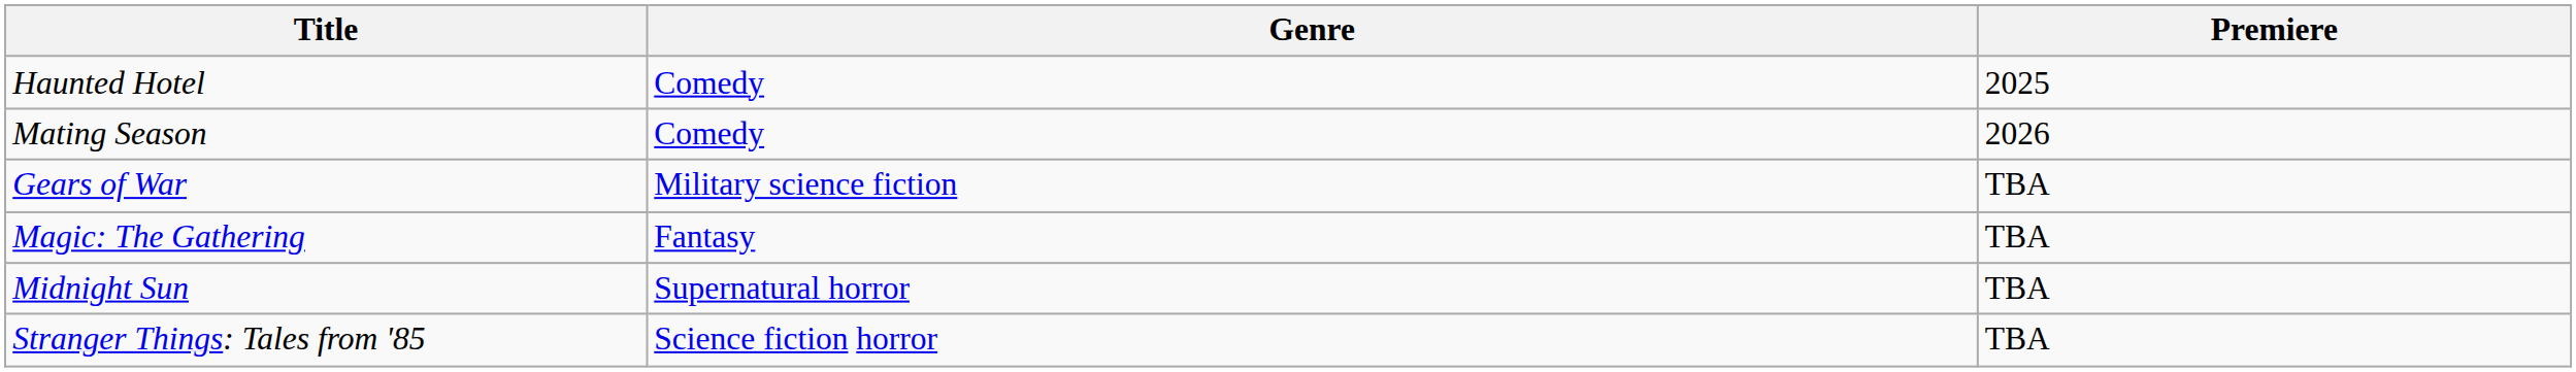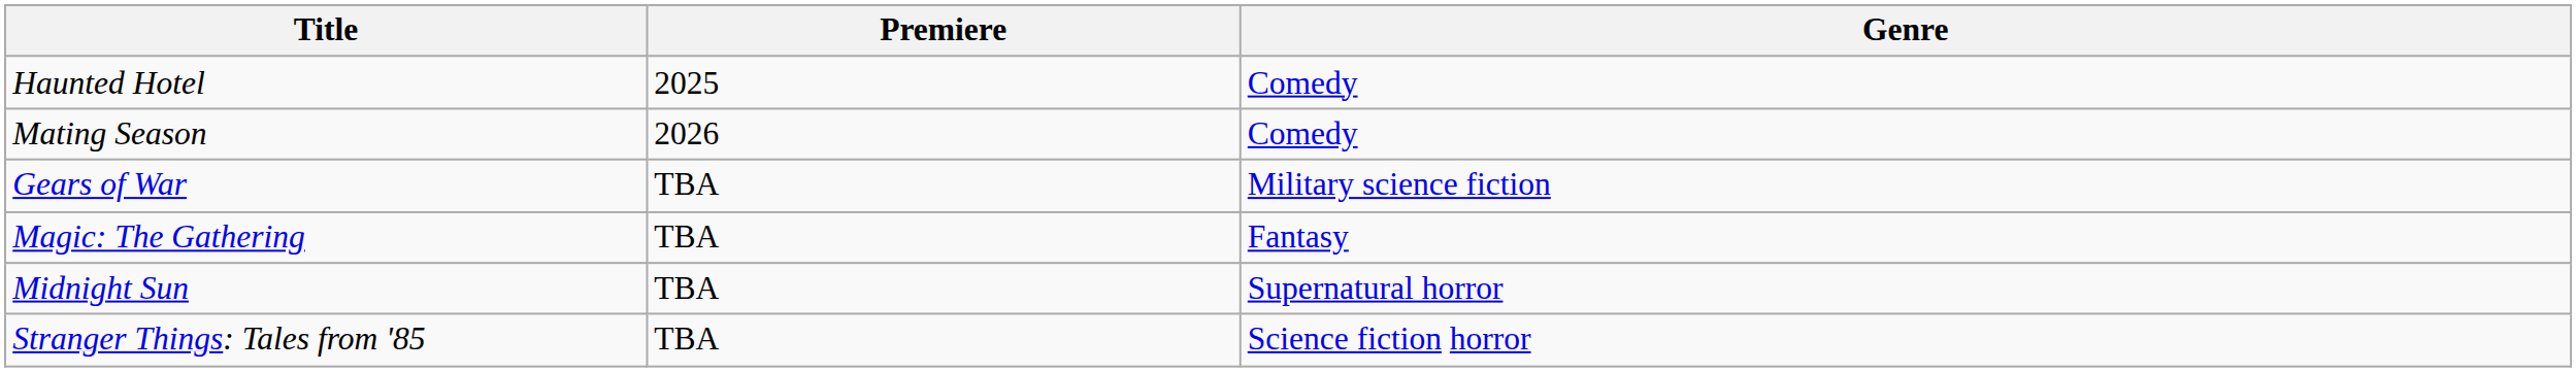 <table class="wikitable sortable" style="width:100%;">
 <tr>
 <th scope="col" style="width:25%;">Title</th>
+<th>Premiere</th>
 <th>Genre</th>
-<th>Premiere</th>
 </tr>
 <tr>
 <td><em>Haunted Hotel</em></td>
+<td>2025</td>
 <td><a href='#'>Comedy</a></td>
-<td>2025</td>
 </tr>
 <tr>
 <td><em>Mating Season</em></td>
+<td>2026</td>
 <td><a href='#'>Comedy</a></td>
-<td>2026</td>
 </tr>
 <tr>
 <td><em><a href='#'>Gears of War</a></em></td>
+<td>TBA</td>
 <td><a href='#'>Military science fiction</a></td>
-<td>TBA</td>
 </tr>
 <tr>
 <td><em><a href='#'>Magic: The Gathering</a></em></td>
+<td>TBA</td>
 <td><a href='#'>Fantasy</a></td>
-<td>TBA</td>
 </tr>
 <tr>
 <td><em><a href='#'>Midnight Sun</a></em></td>
+<td>TBA</td>
 <td><a href='#'>Supernatural horror</a></td>
-<td>TBA</td>
 </tr>
 <tr>
 <td><em><a href='#'>Stranger Things</a>: Tales from '85</em></td>
+<td>TBA</td>
 <td><a href='#'>Science fiction</a> <a href='#'>horror</a></td>
-<td>TBA</td>
 </tr>
 </table>
